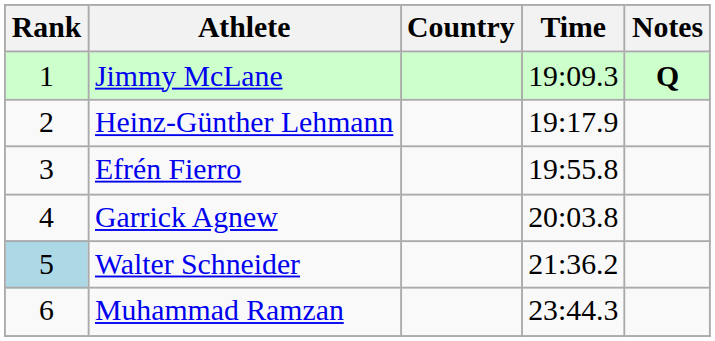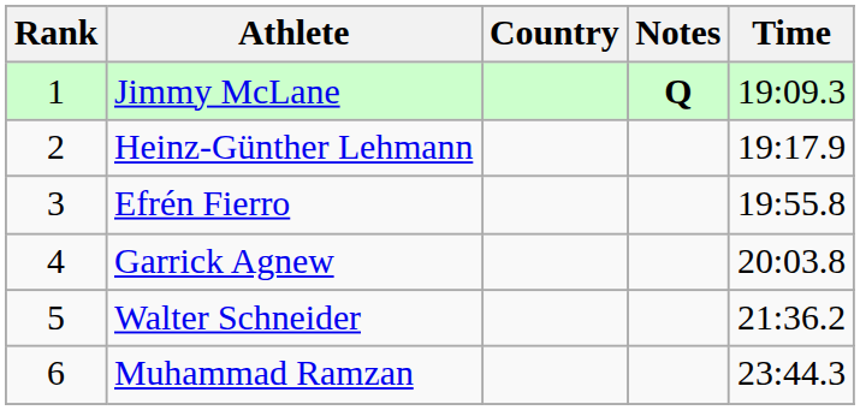 <table class="wikitable sortable" style="text-align:center">
 <tr>
 <th>Rank</th>
 <th>Athlete</th>
 <th>Country</th>
+<th>Notes</th>
 <th>Time</th>
-<th>Notes</th>
 </tr>
 <tr bgcolor=ccffcc>
 <td>1</td>
 <td align=left><a href='#'>Jimmy McLane</a></td>
 <td align=left></td>
+<td><strong>Q</strong></td>
 <td>19:09.3</td>
-<td><strong>Q</strong></td>
 </tr>
 <tr>
 <td>2</td>
 <td align=left><a href='#'>Heinz-Günther Lehmann</a></td>
 <td align=left></td>
+<td></td>
 <td>19:17.9</td>
-<td></td>
 </tr>
 <tr>
 <td>3</td>
 <td align=left><a href='#'>Efrén Fierro</a></td>
 <td align=left></td>
+<td></td>
 <td>19:55.8</td>
-<td></td>
 </tr>
 <tr>
 <td>4</td>
 <td align=left><a href='#'>Garrick Agnew</a></td>
 <td align=left></td>
+<td></td>
 <td>20:03.8</td>
-<td></td>
 </tr>
 <tr>
-<td style="background: lightblue;">5</td>
+<td>5</td>
 <td align=left><a href='#'>Walter Schneider</a></td>
 <td align=left></td>
+<td></td>
 <td>21:36.2</td>
-<td></td>
 </tr>
 <tr>
 <td>6</td>
 <td align=left><a href='#'>Muhammad Ramzan</a></td>
 <td align=left></td>
+<td></td>
 <td>23:44.3</td>
-<td></td>
 </tr>
 </table>
